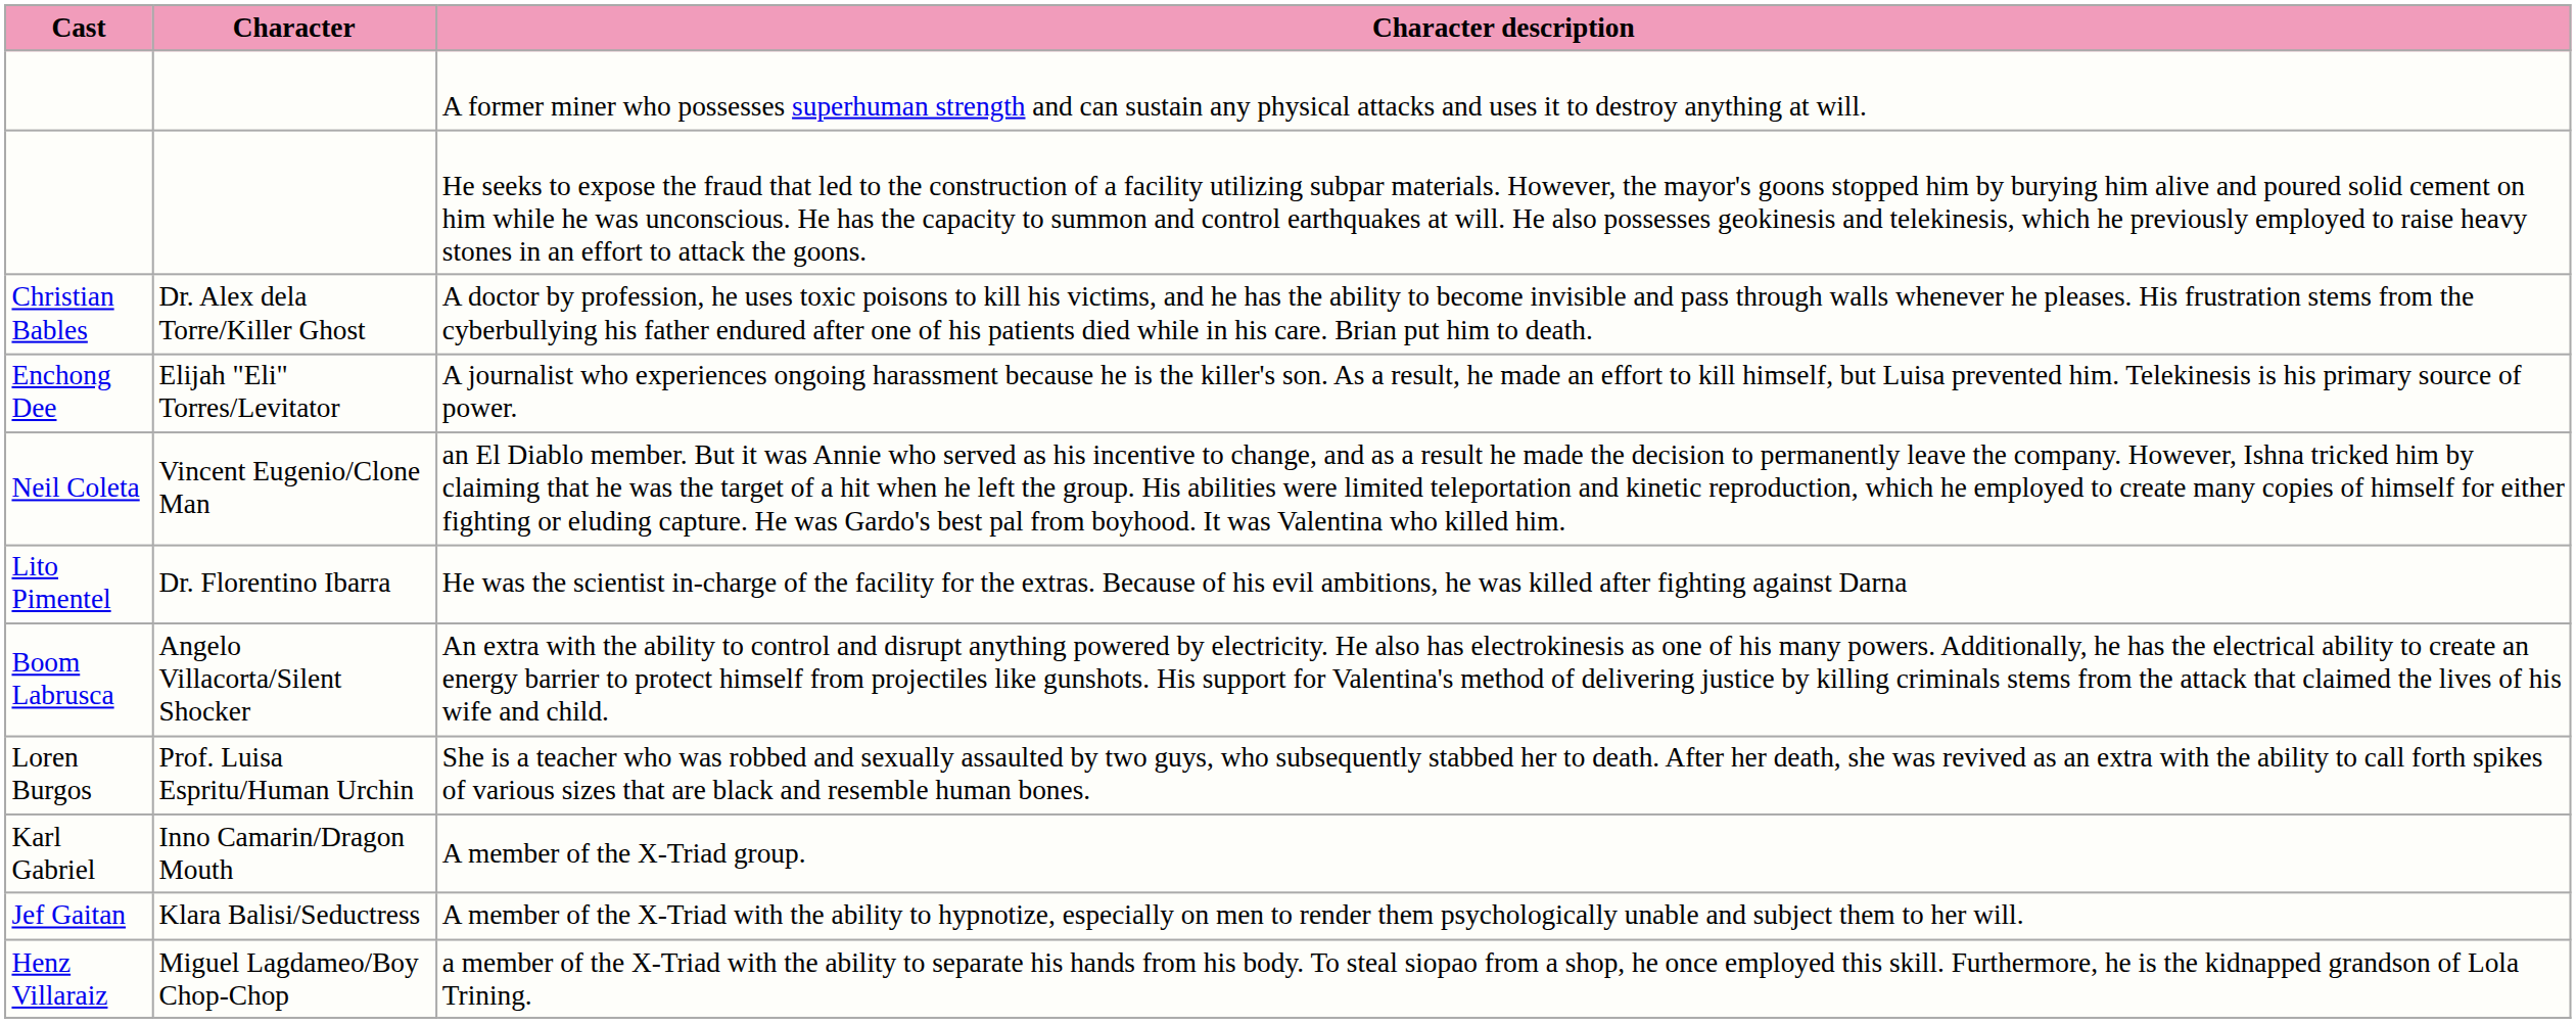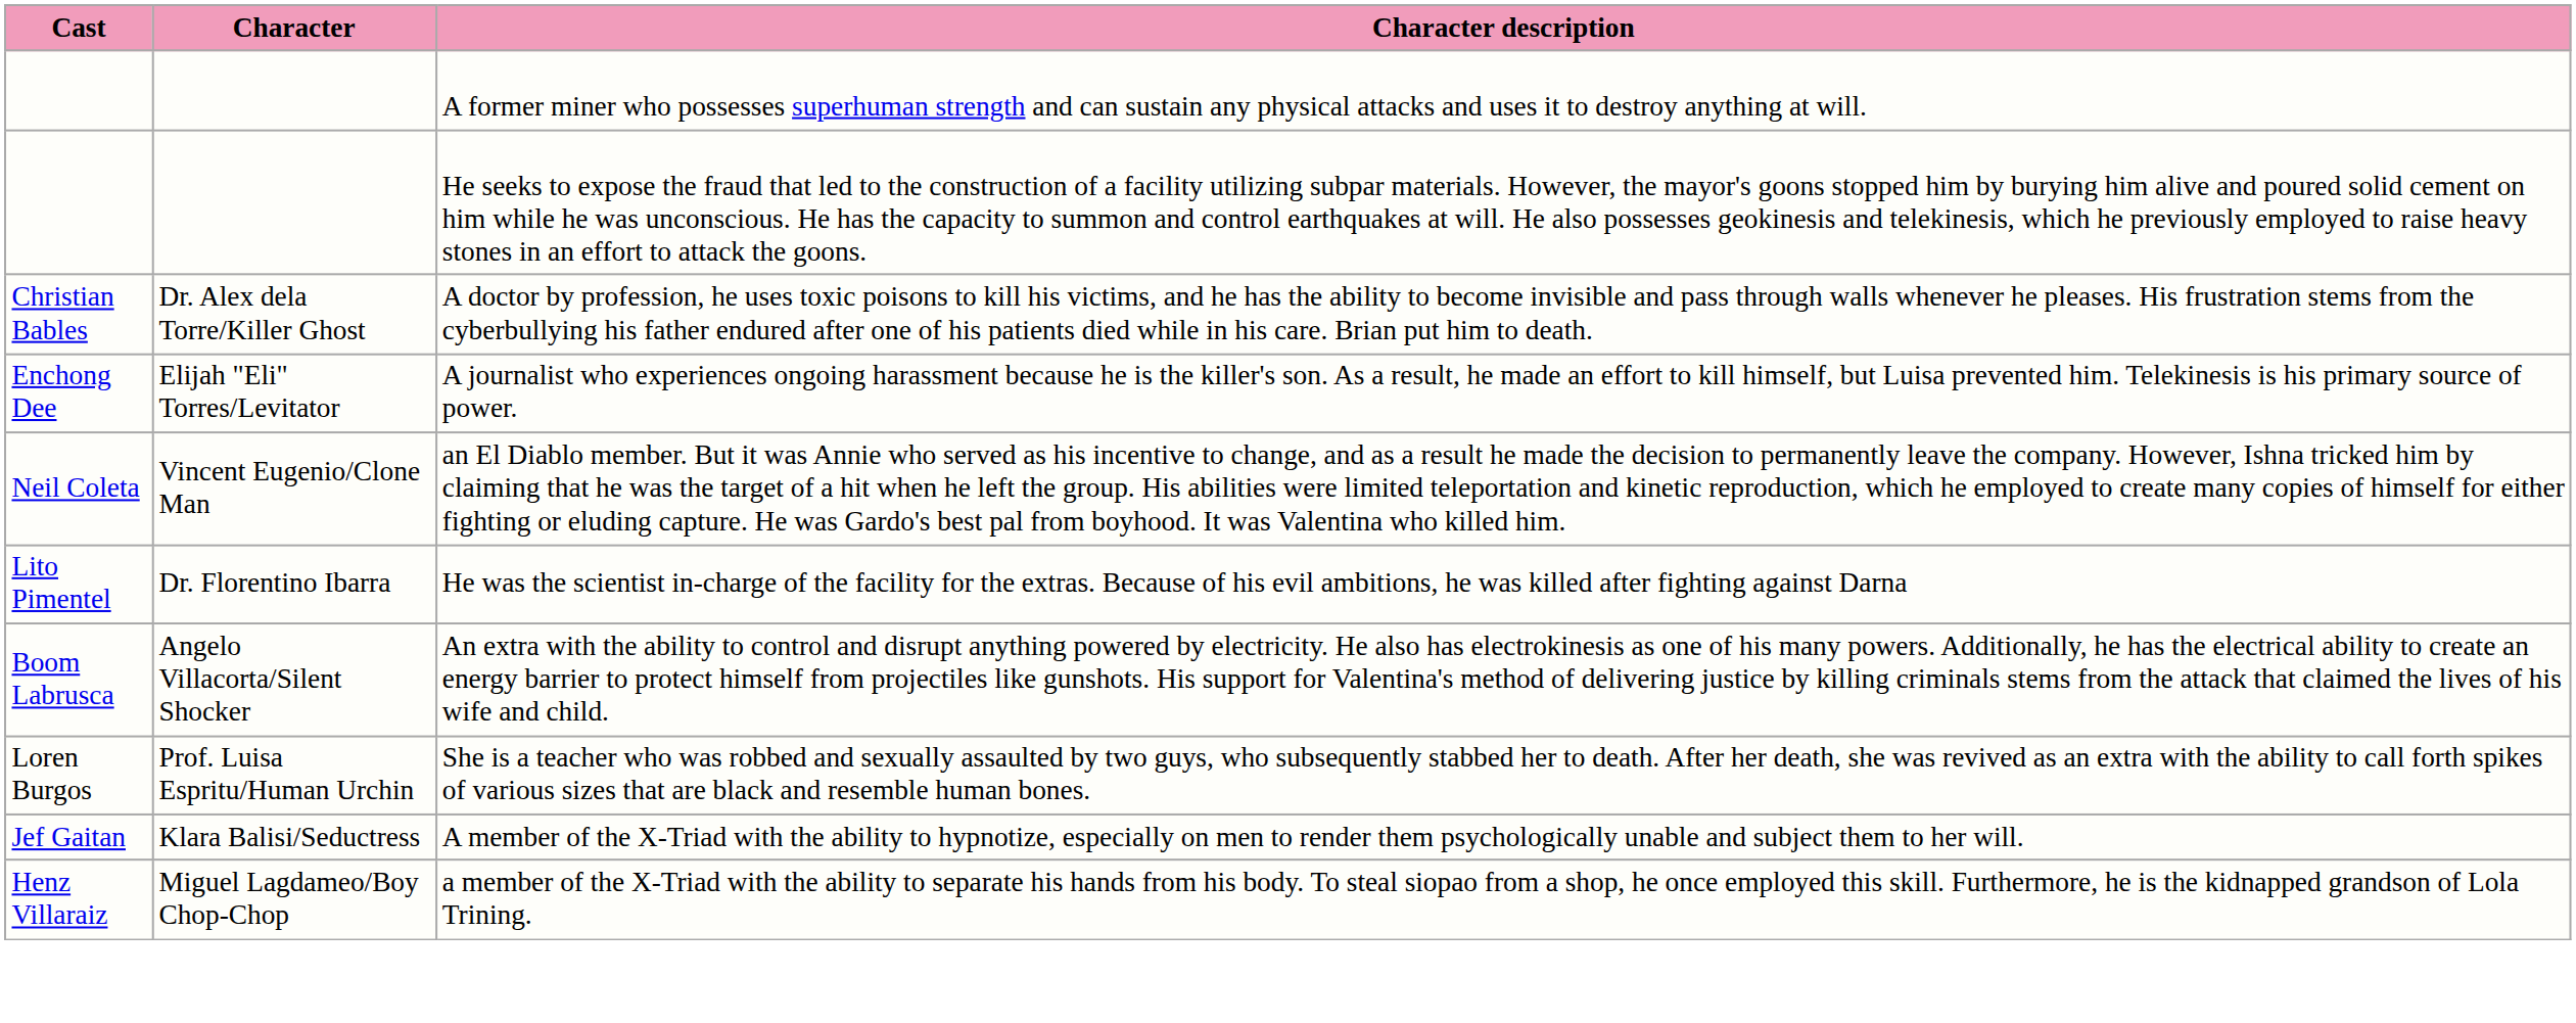 <table class="wikitable" style=" background:#FEFEFA; font-size: 85%;">
 <tr>
 <th style="background:#F19CBB;">Cast</th>
 <th style="background:#F19CBB; ">Character</th>
 <th style="background:#F19CBB;">Character description</th>
 </tr>
 <tr>
 <td></td>
 <td></td>
 <td><br>A former miner who possesses <a href='#'>superhuman strength</a> and can sustain any physical attacks and uses it to destroy anything at will.</td>
 </tr>
 <tr>
 <td></td>
 <td></td>
 <td><br>He seeks to expose the fraud that led to the construction of a facility utilizing subpar materials. However, the mayor's goons stopped him by burying him alive and poured solid cement on him while he was unconscious. He has the capacity to summon and control earthquakes at will. He also possesses geokinesis and telekinesis, which he previously employed to raise heavy stones in an effort to attack the goons.</td>
 </tr>
 <tr>
 <td><a href='#'>Christian Bables</a></td>
 <td>Dr. Alex dela Torre/Killer Ghost</td>
 <td>A doctor by profession, he uses toxic poisons to kill his victims, and he has the ability to become invisible and pass through walls whenever he pleases. His frustration stems from the cyberbullying his father endured after one of his patients died while in his care. Brian put him to death.</td>
 </tr>
 <tr>
 <td><a href='#'>Enchong Dee</a></td>
 <td>Elijah "Eli" Torres/Levitator</td>
 <td>A journalist who experiences ongoing harassment because he is the killer's son. As a result, he made an effort to kill himself, but Luisa prevented him. Telekinesis is his primary source of power.</td>
 </tr>
 <tr>
 <td><a href='#'>Neil Coleta</a></td>
 <td>Vincent Eugenio/Clone Man</td>
 <td>an El Diablo member. But it was Annie who served as his incentive to change, and as a result he made the decision to permanently leave the company. However, Ishna tricked him by claiming that he was the target of a hit when he left the group. His abilities were limited teleportation and kinetic reproduction, which he employed to create many copies of himself for either fighting or eluding capture. He was Gardo's best pal from boyhood. It was Valentina who killed him.</td>
 </tr>
 <tr>
 <td><a href='#'>Lito Pimentel</a></td>
 <td>Dr. Florentino Ibarra</td>
 <td>He was the scientist in-charge of the facility for the extras. Because of his evil ambitions, he was killed after fighting against Darna</td>
 </tr>
 <tr>
 <td><a href='#'>Boom Labrusca</a></td>
 <td>Angelo Villacorta/Silent Shocker</td>
 <td>An extra with the ability to control and disrupt anything powered by electricity. He also has electrokinesis as one of his many powers. Additionally, he has the electrical ability to create an energy barrier to protect himself from projectiles like gunshots. His support for Valentina's method of delivering justice by killing criminals stems from the attack that claimed the lives of his wife and child.</td>
 </tr>
 <tr>
 <td>Loren Burgos</td>
 <td>Prof. Luisa Espritu/Human Urchin</td>
 <td>She is a teacher who was robbed and sexually assaulted by two guys, who subsequently stabbed her to death. After her death, she was revived as an extra with the ability to call forth spikes of various sizes that are black and resemble human bones.</td>
 </tr>
 <tr>
-<td>Karl Gabriel</td>
-<td>Inno Camarin/Dragon Mouth</td>
-<td>A member of the X-Triad group.</td>
-</tr>
-<tr>
 <td><a href='#'>Jef Gaitan</a></td>
 <td>Klara Balisi/Seductress</td>
 <td>A member of the X-Triad with the ability to hypnotize, especially on men to render them psychologically unable and subject them to her will.</td>
 </tr>
 <tr>
 <td><a href='#'>Henz Villaraiz</a></td>
 <td>Miguel Lagdameo/Boy Chop-Chop</td>
 <td>a member of the X-Triad with the ability to separate his hands from his body. To steal siopao from a shop, he once employed this skill. Furthermore, he is the kidnapped grandson of Lola Trining.</td>
 </tr>
 </table>
